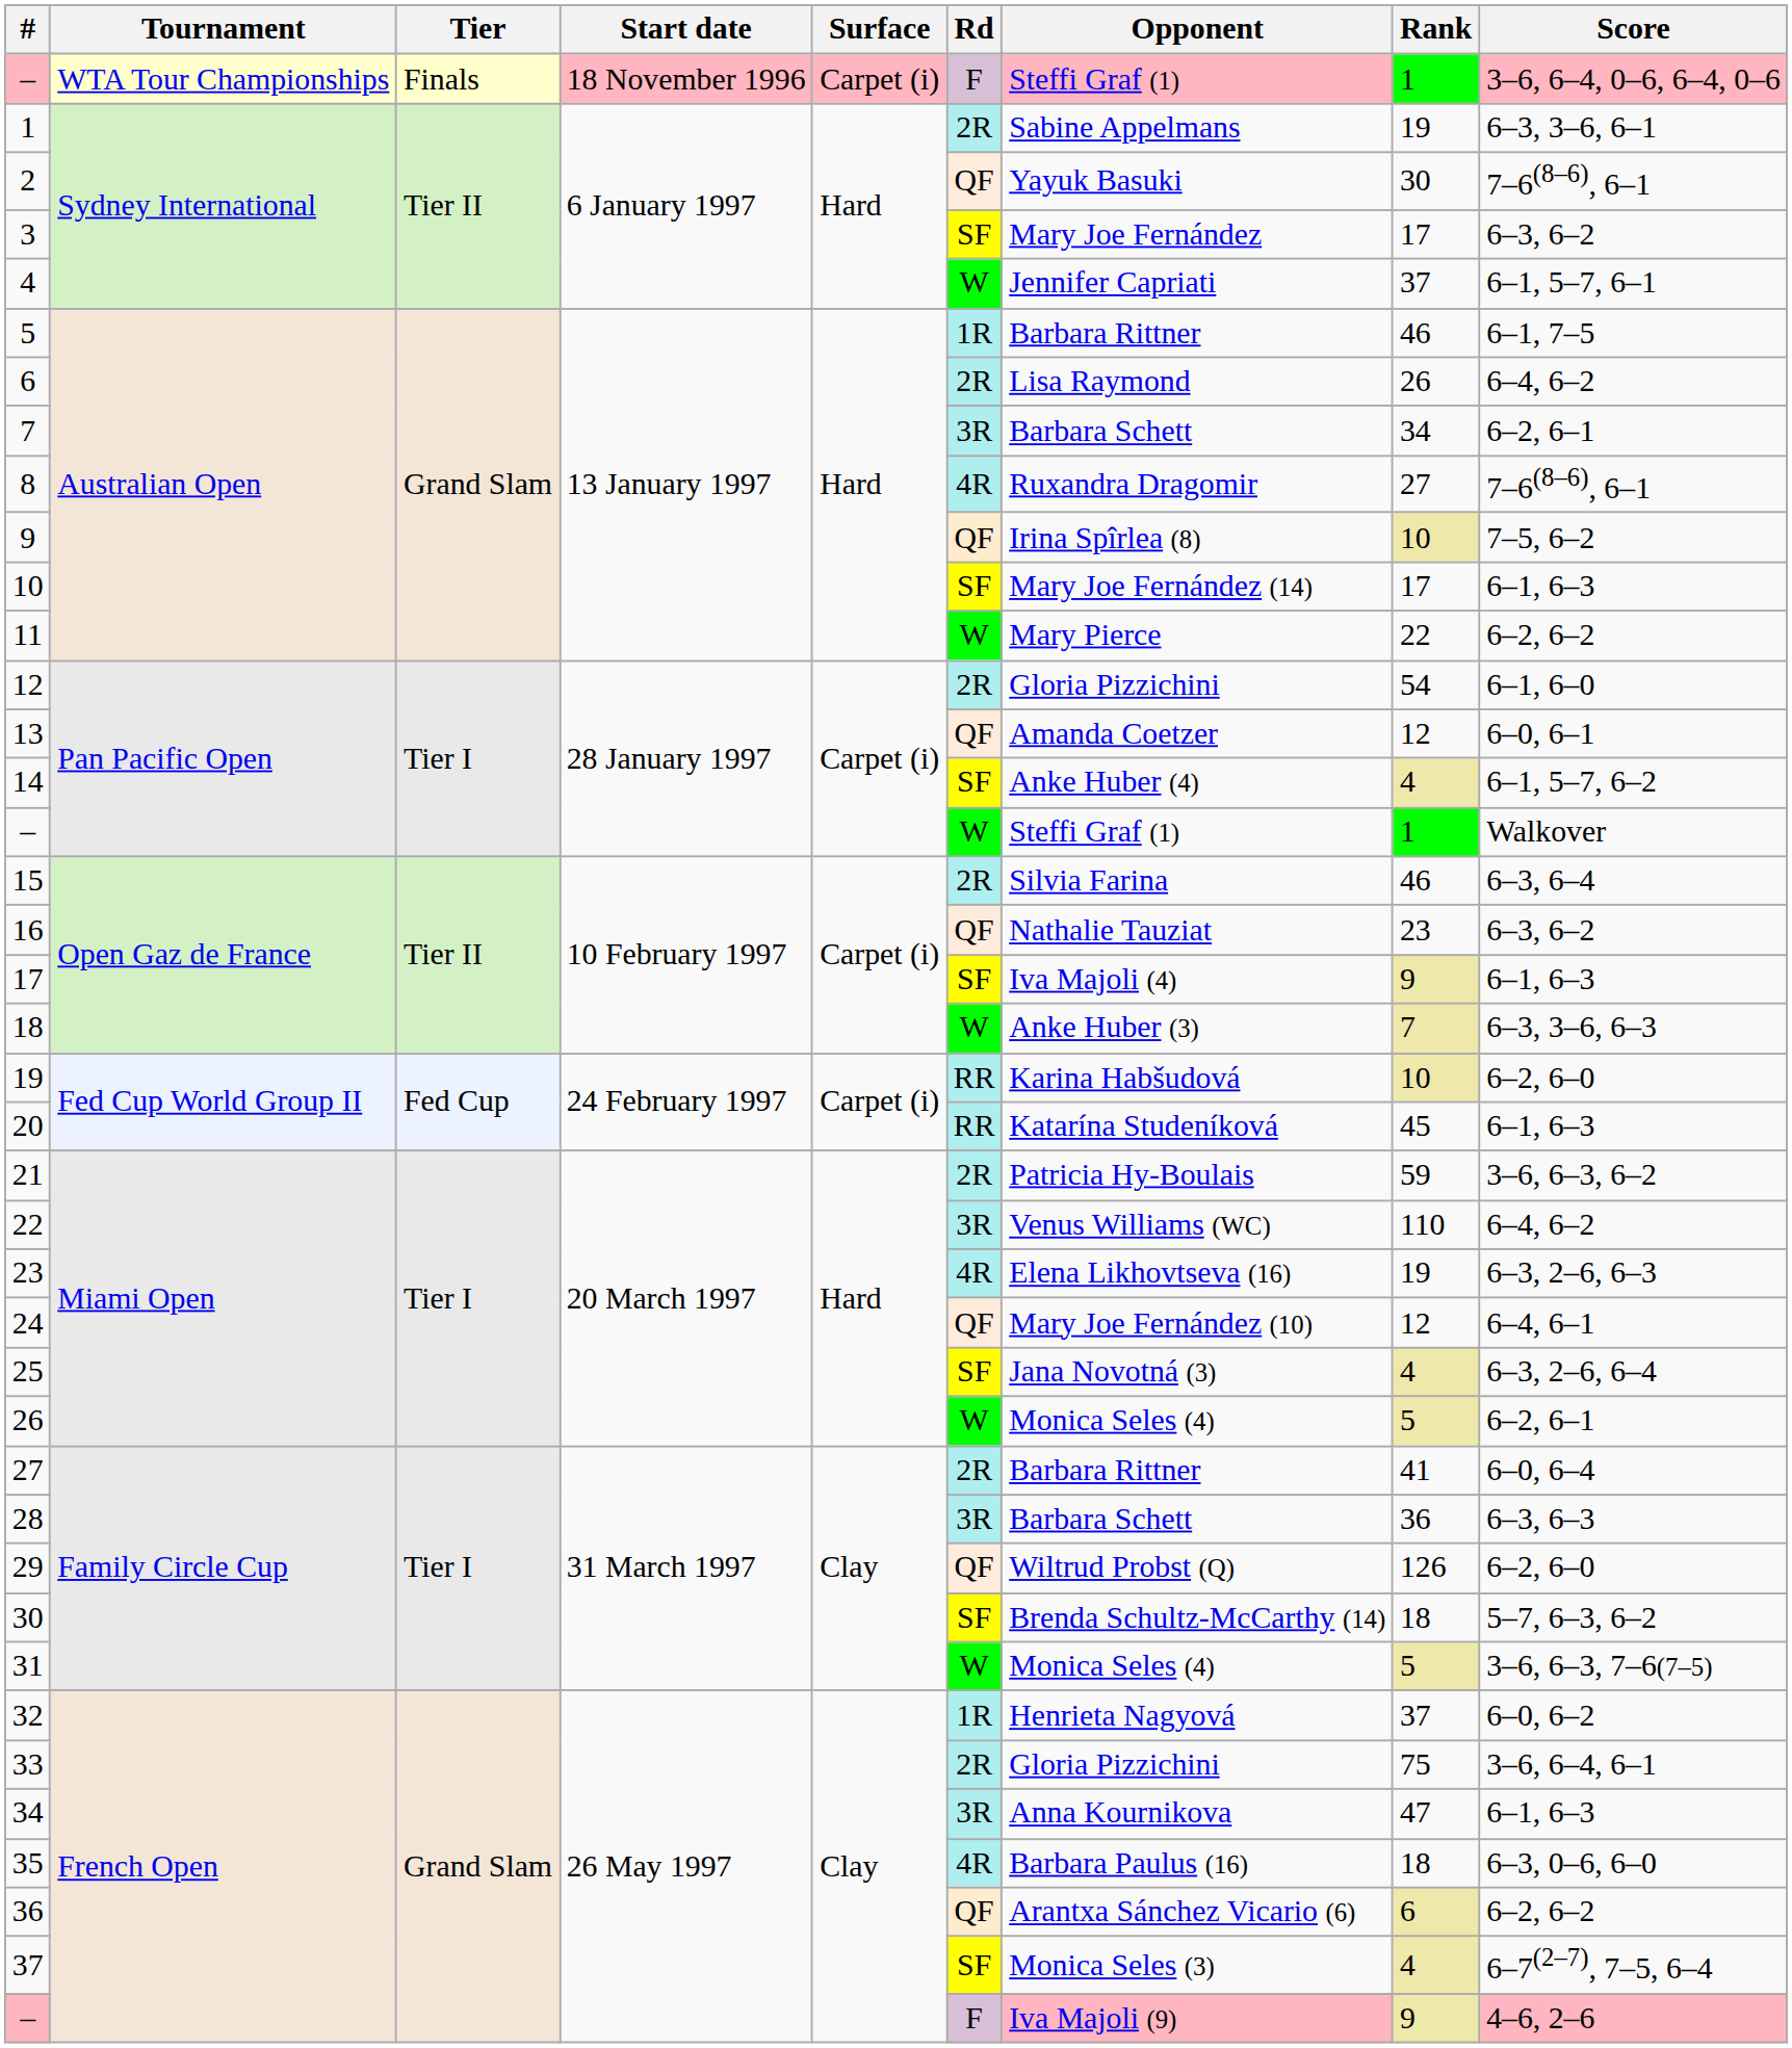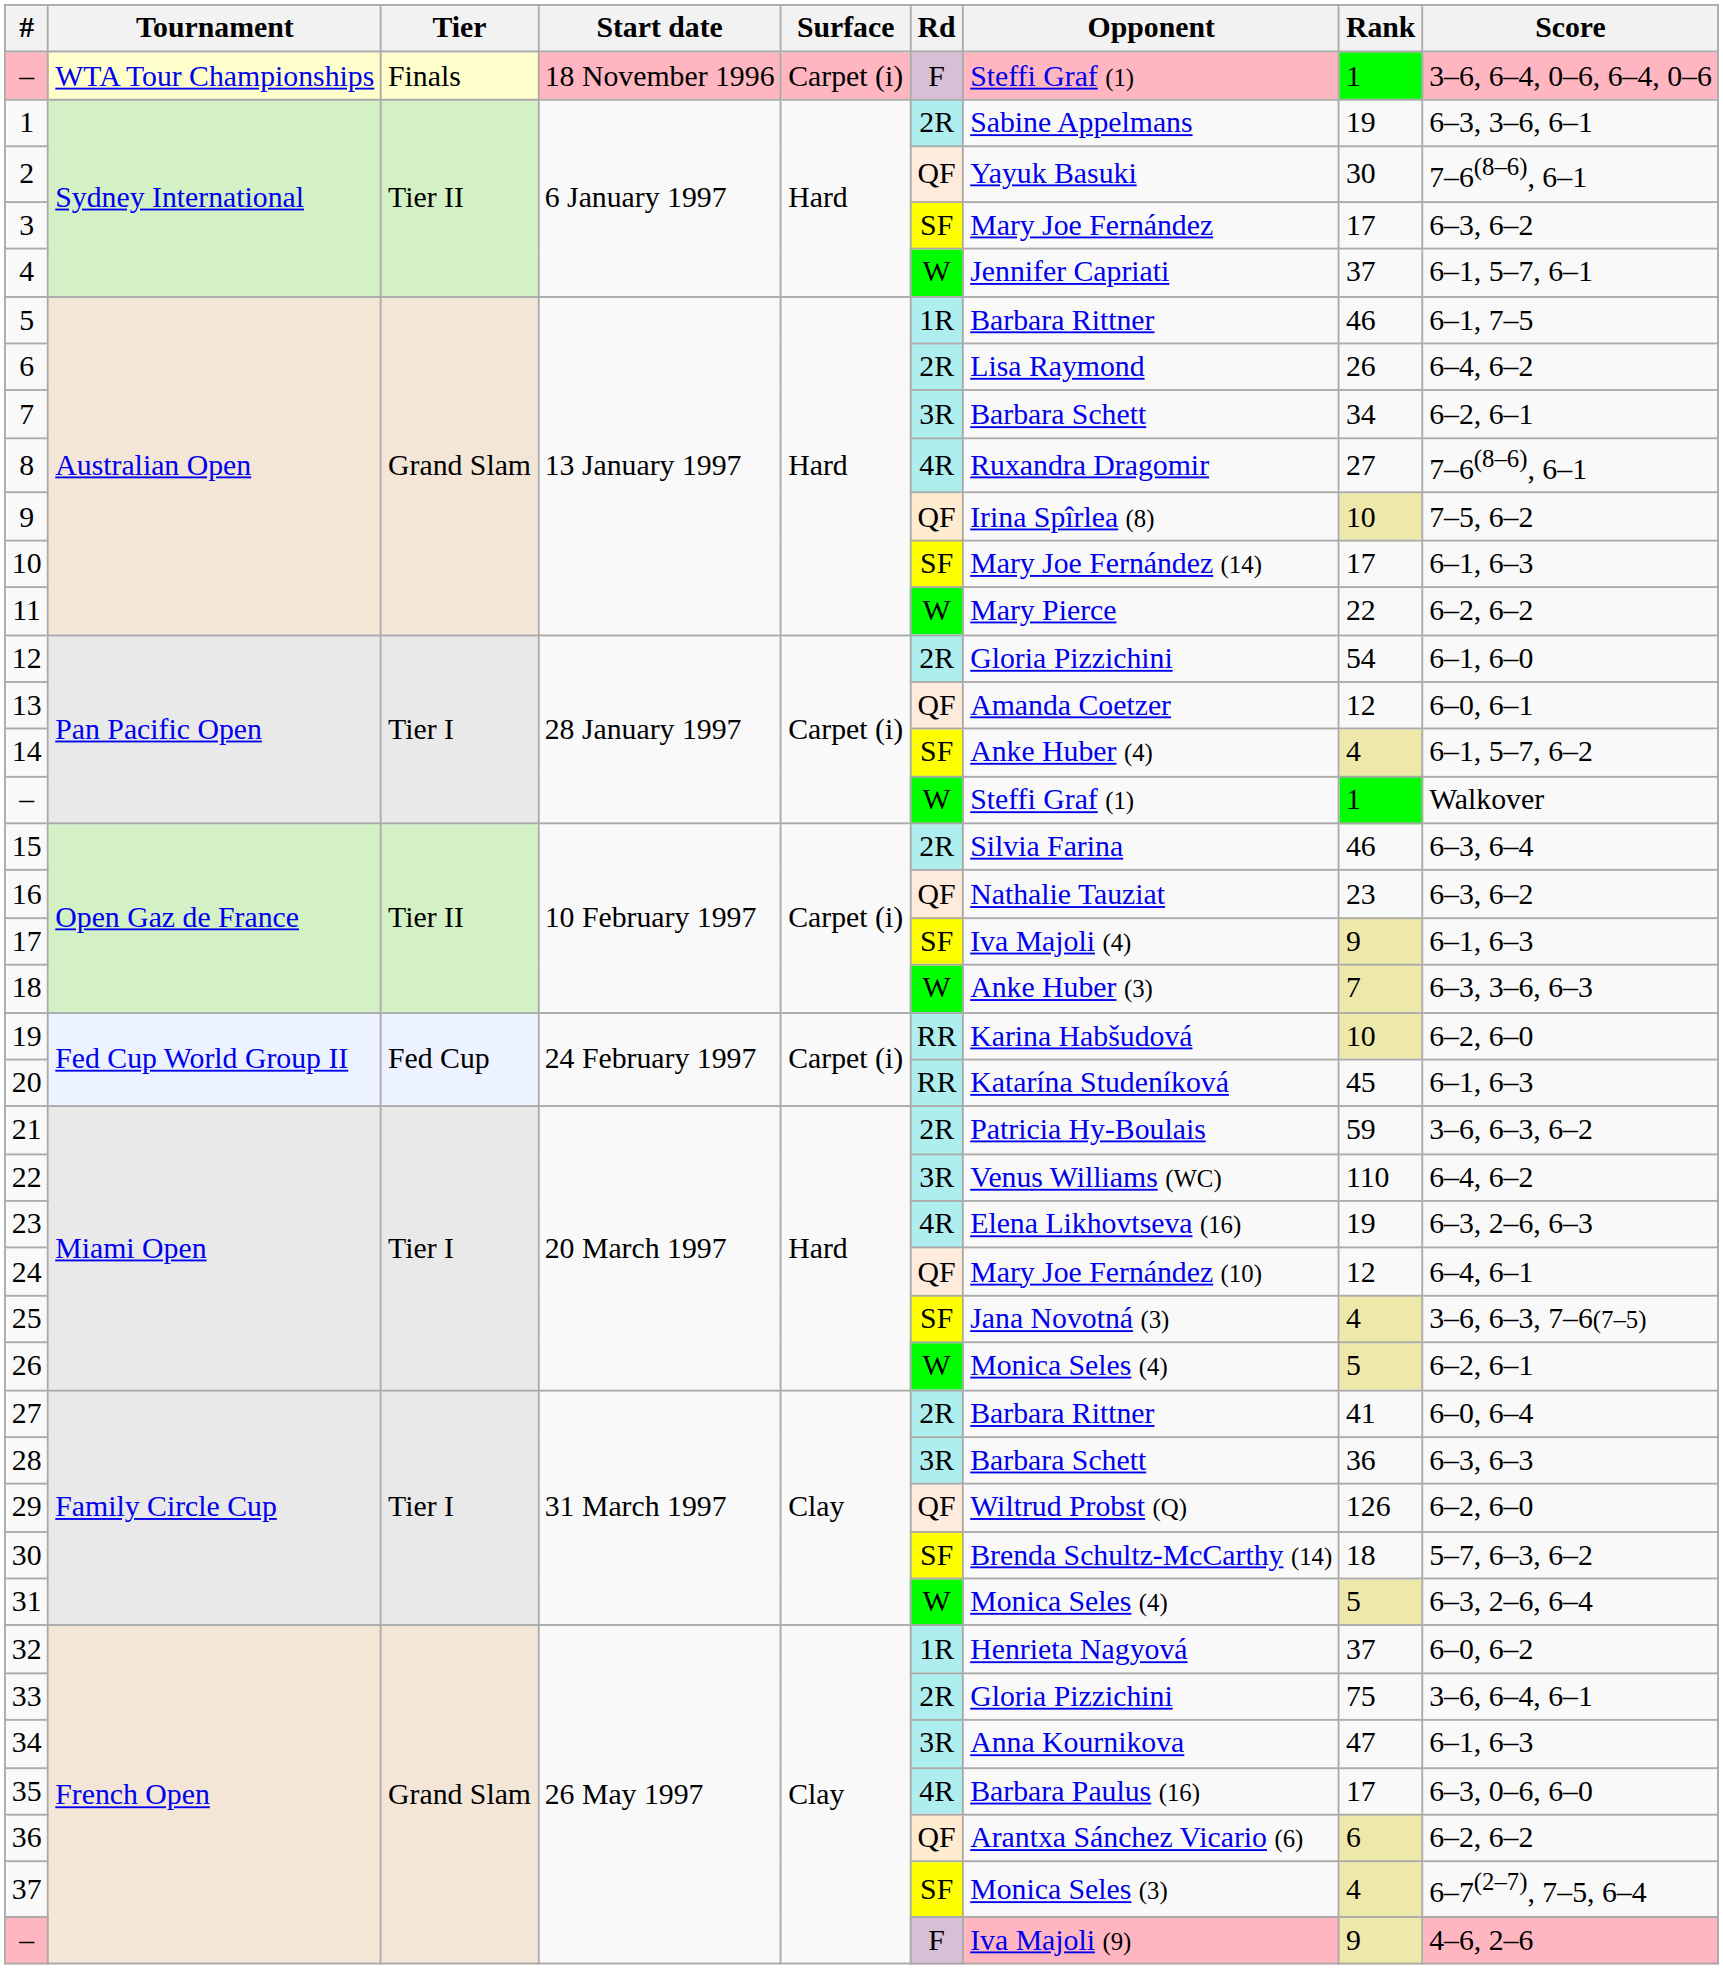 <table class="wikitable sortable">
 <tr>
 <th scope="col">#</th>
 <th scope="col">Tournament</th>
 <th scope="col">Tier</th>
 <th scope="col">Start date</th>
 <th scope="col">Surface</th>
 <th scope="col">Rd</th>
 <th scope="col">Opponent</th>
 <th scope="col">Rank</th>
 <th scope="col" class="unsortable">Score</th>
 </tr>
 <tr style="background:lightpink">
 <td style="text-align:center">–</td>
 <td style="background:#ffffcc;"><a href='#'>WTA Tour Championships</a></td>
 <td style="background:#ffffcc;">Finals</td>
 <td>18 November 1996</td>
 <td>Carpet (i)</td>
 <td style="text-align:center; background:thistle;">F</td>
 <td> <a href='#'>Steffi Graf</a> <small>(1)</small></td>
 <td style="text-align:left" bgcolor=lime>1</td>
 <td>3–6, 6–4, 0–6, 6–4, 0–6</td>
 </tr>
 <tr>
 <td style="text-align:center">1</td>
 <td style="background:#d4f1c5;" rowspan="4"><a href='#'>Sydney International</a></td>
 <td style="background:#d4f1c5;" rowspan="4">Tier II</td>
 <td rowspan="4">6 January 1997</td>
 <td rowspan="4">Hard</td>
 <td style="text-align:center; background:#afeeee;">2R</td>
 <td> <a href='#'>Sabine Appelmans</a></td>
 <td style="text-align:left">19</td>
 <td>6–3, 3–6, 6–1</td>
 </tr>
 <tr>
 <td style="text-align:center">2</td>
 <td style="text-align:center; background:#ffebdc;">QF</td>
 <td> <a href='#'>Yayuk Basuki</a></td>
 <td style="text-align:left">30</td>
 <td>7–6<sup>(8–6)</sup>, 6–1</td>
 </tr>
 <tr>
 <td style="text-align:center">3</td>
 <td style="text-align:center; background:yellow;">SF</td>
 <td> <a href='#'>Mary Joe Fernández</a></td>
 <td style="text-align:left">17</td>
 <td>6–3, 6–2</td>
 </tr>
 <tr>
 <td style="text-align:center">4</td>
 <td style="text-align:center; background:lime;">W</td>
 <td> <a href='#'>Jennifer Capriati</a></td>
 <td style="text-align:left">37</td>
 <td>6–1, 5–7, 6–1</td>
 </tr>
 <tr>
 <td style="text-align:center">5</td>
 <td style="background:#f3e6d7;" rowspan="7"><a href='#'>Australian Open</a></td>
 <td style="background:#f3e6d7;" rowspan="7">Grand Slam</td>
 <td rowspan="7">13 January 1997</td>
 <td rowspan="7">Hard</td>
 <td style="text-align:center; background:#afeeee;">1R</td>
 <td> <a href='#'>Barbara Rittner</a></td>
 <td style="text-align:left">46</td>
 <td>6–1, 7–5</td>
 </tr>
 <tr>
 <td style="text-align:center">6</td>
 <td style="text-align:center; background:#afeeee;">2R</td>
 <td> <a href='#'>Lisa Raymond</a></td>
 <td style="text-align:left">26</td>
 <td>6–4, 6–2</td>
 </tr>
 <tr>
 <td style="text-align:center">7</td>
 <td style="text-align:center; background:#afeeee;">3R</td>
 <td> <a href='#'>Barbara Schett</a></td>
 <td style="text-align:left">34</td>
 <td>6–2, 6–1</td>
 </tr>
 <tr>
 <td style="text-align:center">8</td>
 <td style="text-align:center; background:#afeeee;">4R</td>
 <td> <a href='#'>Ruxandra Dragomir</a></td>
 <td style="text-align:left">27</td>
 <td>7–6<sup>(8–6)</sup>, 6–1</td>
 </tr>
 <tr>
 <td style="text-align:center">9</td>
 <td style="text-align:center; background:#ffebcd;">QF</td>
 <td> <a href='#'>Irina Spîrlea</a> <small>(8)</small></td>
 <td style="text-align:left" bgcolor=eee8AA>10</td>
 <td>7–5, 6–2</td>
 </tr>
 <tr>
 <td style="text-align:center">10</td>
 <td style="text-align:center; background:yellow;">SF</td>
 <td> <a href='#'>Mary Joe Fernández</a> <small>(14)</small></td>
 <td style="text-align:left">17</td>
 <td>6–1, 6–3</td>
 </tr>
 <tr>
 <td style="text-align:center">11</td>
 <td style="text-align:center; background:lime;">W</td>
 <td> <a href='#'>Mary Pierce</a></td>
 <td style="text-align:left">22</td>
 <td>6–2, 6–2</td>
 </tr>
 <tr>
 <td style="text-align:center">12</td>
 <td style="background:#e9e9e9;" rowspan="4"><a href='#'>Pan Pacific Open</a></td>
 <td style="background:#e9e9e9;" rowspan="4">Tier I</td>
 <td rowspan="4">28 January 1997</td>
 <td rowspan="4">Carpet (i)</td>
 <td style="text-align:center; background:#afeeee;">2R</td>
 <td> <a href='#'>Gloria Pizzichini</a></td>
 <td style="text-align:left">54</td>
 <td>6–1, 6–0</td>
 </tr>
 <tr>
 <td style="text-align:center">13</td>
 <td style="text-align:center; background:#ffebdc;">QF</td>
 <td> <a href='#'>Amanda Coetzer</a></td>
 <td style="text-align:left">12</td>
 <td>6–0, 6–1</td>
 </tr>
 <tr>
 <td style="text-align:center">14</td>
 <td style="text-align:center; background:yellow;">SF</td>
 <td> <a href='#'>Anke Huber</a> <small>(4)</small></td>
 <td style="text-align:left" bgcolor=eee8AA>4</td>
 <td>6–1, 5–7, 6–2</td>
 </tr>
 <tr>
 <td style="text-align:center">–</td>
 <td style="text-align:center; background:lime;">W</td>
 <td> <a href='#'>Steffi Graf</a> <small>(1)</small></td>
 <td style="text-align:left" bgcolor=lime>1</td>
 <td>Walkover</td>
 </tr>
 <tr>
 <td style="text-align:center">15</td>
 <td style="background:#d4f1c5;" rowspan="4"><a href='#'>Open Gaz de France</a></td>
 <td style="background:#d4f1c5;" rowspan="4">Tier II</td>
 <td rowspan="4">10 February 1997</td>
 <td rowspan="4">Carpet (i)</td>
 <td style="text-align:center; background:#afeeee;">2R</td>
 <td> <a href='#'>Silvia Farina</a></td>
 <td style="text-align:left">46</td>
 <td>6–3, 6–4</td>
 </tr>
 <tr>
 <td style="text-align:center">16</td>
 <td style="text-align:center; background:#ffebdc;">QF</td>
 <td> <a href='#'>Nathalie Tauziat</a></td>
 <td style="text-align:left">23</td>
 <td>6–3, 6–2</td>
 </tr>
 <tr>
 <td style="text-align:center">17</td>
 <td style="text-align:center; background:yellow;">SF</td>
 <td> <a href='#'>Iva Majoli</a> <small>(4)</small></td>
 <td style="text-align:left" bgcolor=eee8AA>9</td>
 <td>6–1, 6–3</td>
 </tr>
 <tr>
 <td style="text-align:center">18</td>
 <td style="text-align:center; background:lime;">W</td>
 <td> <a href='#'>Anke Huber</a> <small>(3)</small></td>
 <td style="text-align:left" bgcolor=eee8AA>7</td>
 <td>6–3, 3–6, 6–3</td>
 </tr>
 <tr>
 <td style="text-align:center">19</td>
 <td style="background:#ecf2ff;" rowspan="2"><a href='#'>Fed Cup World Group II</a></td>
 <td style="background:#ecf2ff;" rowspan="2">Fed Cup</td>
 <td rowspan="2">24 February 1997</td>
 <td rowspan="2">Carpet (i)</td>
 <td style="text-align:center; background:#afeeee;">RR</td>
 <td> <a href='#'>Karina Habšudová</a></td>
 <td style="text-align:left" bgcolor=eee8AA>10</td>
 <td>6–2, 6–0</td>
 </tr>
 <tr>
 <td style="text-align:center">20</td>
 <td style="text-align:center; background:#afeeee;">RR</td>
 <td> <a href='#'>Katarína Studeníková</a></td>
 <td style="text-align:left">45</td>
 <td>6–1, 6–3</td>
 </tr>
 <tr>
 <td style="text-align:center">21</td>
 <td style="background:#e9e9e9;" rowspan="6"><a href='#'>Miami Open</a></td>
 <td style="background:#e9e9e9;" rowspan="6">Tier I</td>
 <td rowspan="6">20 March 1997</td>
 <td rowspan="6">Hard</td>
 <td style="text-align:center; background:#afeeee;">2R</td>
 <td> <a href='#'>Patricia Hy-Boulais</a></td>
 <td style="text-align:left">59</td>
 <td>3–6, 6–3, 6–2</td>
 </tr>
 <tr>
 <td style="text-align:center">22</td>
 <td style="text-align:center; background:#afeeee;">3R</td>
 <td> <a href='#'>Venus Williams</a> <small>(WC)</small></td>
 <td style="text-align:left">110</td>
 <td>6–4, 6–2</td>
 </tr>
 <tr>
 <td style="text-align:center">23</td>
 <td style="text-align:center; background:#afeeee;">4R</td>
 <td> <a href='#'>Elena Likhovtseva</a> <small>(16)</small></td>
 <td style="text-align:left">19</td>
 <td>6–3, 2–6, 6–3</td>
 </tr>
 <tr>
 <td style="text-align:center">24</td>
 <td style="text-align:center; background:#ffebdc;">QF</td>
 <td> <a href='#'>Mary Joe Fernández</a> <small>(10)</small></td>
 <td style="text-align:left">12</td>
 <td>6–4, 6–1</td>
 </tr>
 <tr>
 <td style="text-align:center">25</td>
 <td style="text-align:center; background:yellow;">SF</td>
 <td> <a href='#'>Jana Novotná</a> <small>(3)</small></td>
 <td style="text-align:left" bgcolor=eee8AA>4</td>
-<td>6–3, 2–6, 6–4</td>
+<td>3–6, 6–3, 7–6<small>(7–5)</small></td>
 </tr>
 <tr>
 <td style="text-align:center">26</td>
 <td style="text-align:center; background:lime;">W</td>
 <td> <a href='#'>Monica Seles</a> <small>(4)</small></td>
 <td style="text-align:left" bgcolor=eee8AA>5</td>
 <td>6–2, 6–1</td>
 </tr>
 <tr>
 <td style="text-align:center">27</td>
 <td style="background:#e9e9e9;" rowspan="5"><a href='#'>Family Circle Cup</a></td>
 <td style="background:#e9e9e9;" rowspan="5">Tier I</td>
 <td rowspan="5">31 March 1997</td>
 <td rowspan="5">Clay</td>
 <td style="text-align:center; background:#afeeee;">2R</td>
 <td> <a href='#'>Barbara Rittner</a></td>
 <td style="text-align:left">41</td>
 <td>6–0, 6–4</td>
 </tr>
 <tr>
 <td style="text-align:center">28</td>
 <td style="text-align:center; background:#afeeee;">3R</td>
 <td> <a href='#'>Barbara Schett</a></td>
 <td style="text-align:left">36</td>
 <td>6–3, 6–3</td>
 </tr>
 <tr>
 <td style="text-align:center">29</td>
 <td style="text-align:center; background:#ffebdc;">QF</td>
 <td> <a href='#'>Wiltrud Probst</a> <small>(Q)</small></td>
 <td style="text-align:left">126</td>
 <td>6–2, 6–0</td>
 </tr>
 <tr>
 <td style="text-align:center">30</td>
 <td style="text-align:center; background:yellow;">SF</td>
 <td> <a href='#'>Brenda Schultz-McCarthy</a> <small>(14)</small></td>
 <td style="text-align:left">18</td>
 <td>5–7, 6–3, 6–2</td>
 </tr>
 <tr>
 <td style="text-align:center">31</td>
 <td style="text-align:center; background:lime;">W</td>
 <td> <a href='#'>Monica Seles</a> <small>(4)</small></td>
 <td style="text-align:left" bgcolor=eee8AA>5</td>
-<td>3–6, 6–3, 7–6<small>(7–5)</small></td>
+<td>6–3, 2–6, 6–4</td>
 </tr>
 <tr>
 <td style="text-align:center">32</td>
 <td style="background:#f3e6d7;" rowspan="7"><a href='#'>French Open</a></td>
 <td style="background:#f3e6d7;" rowspan="7">Grand Slam</td>
 <td rowspan="7">26 May 1997</td>
 <td rowspan="7">Clay</td>
 <td style="text-align:center; background:#afeeee;">1R</td>
 <td> <a href='#'>Henrieta Nagyová</a></td>
 <td style="text-align:left">37</td>
 <td>6–0, 6–2</td>
 </tr>
 <tr>
 <td style="text-align:center">33</td>
 <td style="text-align:center; background:#afeeee;">2R</td>
 <td> <a href='#'>Gloria Pizzichini</a></td>
 <td style="text-align:left">75</td>
 <td>3–6, 6–4, 6–1</td>
 </tr>
 <tr>
 <td style="text-align:center">34</td>
 <td style="text-align:center; background:#afeeee;">3R</td>
 <td> <a href='#'>Anna Kournikova</a></td>
 <td style="text-align:left">47</td>
 <td>6–1, 6–3</td>
 </tr>
 <tr>
 <td style="text-align:center">35</td>
 <td style="text-align:center; background:#afeeee;">4R</td>
 <td> <a href='#'>Barbara Paulus</a> <small>(16)</small></td>
-<td style="text-align:left">18</td>
+<td style="text-align:left">17</td>
 <td>6–3, 0–6, 6–0</td>
 </tr>
 <tr>
 <td style="text-align:center">36</td>
 <td style="text-align:center; background:#ffebcd;">QF</td>
 <td> <a href='#'>Arantxa Sánchez Vicario</a> <small>(6)</small></td>
 <td style="text-align:left" bgcolor=eee8AA>6</td>
 <td>6–2, 6–2</td>
 </tr>
 <tr>
 <td style="text-align:center">37</td>
 <td style="text-align:center; background:yellow;">SF</td>
 <td> <a href='#'>Monica Seles</a> <small>(3)</small></td>
 <td style="text-align:left" bgcolor=eee8AA>4</td>
 <td>6–7<sup>(2–7)</sup>, 7–5, 6–4</td>
 </tr>
 <tr bgcolor=lightpink>
 <td style="text-align:center">–</td>
 <td style="text-align:center; background:thistle;">F</td>
 <td> <a href='#'>Iva Majoli</a> <small>(9)</small></td>
 <td style="text-align:left" bgcolor=eee8AA>9</td>
 <td>4–6, 2–6</td>
 </tr>
 </table>
